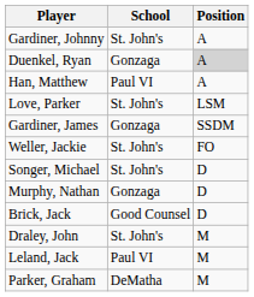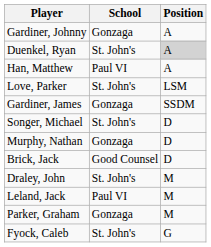 <table class="wikitable sortable">
 <tr>
 <th>Player</th>
 <th>School</th>
 <th>Position</th>
 </tr>
 <tr>
 <td>Gardiner, Johnny</td>
-<td>St. John's</td>
+<td>Gonzaga</td>
 <td>A</td>
 </tr>
 <tr>
 <td>Duenkel, Ryan</td>
-<td>Gonzaga</td>
+<td>St. John's</td>
 <td style="background: lightgrey;">A</td>
 </tr>
 <tr>
 <td>Han, Matthew</td>
 <td>Paul VI</td>
 <td>A</td>
 </tr>
 <tr>
 <td>Love, Parker</td>
 <td>St. John's</td>
 <td>LSM</td>
 </tr>
 <tr>
 <td>Gardiner, James</td>
 <td>Gonzaga</td>
 <td>SSDM</td>
-</tr>
-<tr>
-<td>Weller, Jackie</td>
-<td>St. John's</td>
-<td>FO</td>
 </tr>
 <tr>
 <td>Songer, Michael</td>
 <td>St. John's</td>
 <td>D</td>
 </tr>
 <tr>
 <td>Murphy, Nathan</td>
 <td>Gonzaga</td>
 <td>D</td>
 </tr>
 <tr>
 <td>Brick, Jack</td>
 <td>Good Counsel</td>
 <td>D</td>
 </tr>
 <tr>
 <td>Draley, John</td>
 <td>St. John's</td>
 <td>M</td>
 </tr>
 <tr>
 <td>Leland, Jack</td>
 <td>Paul VI</td>
 <td>M</td>
 </tr>
 <tr>
 <td>Parker, Graham</td>
-<td>DeMatha</td>
+<td>Gonzaga</td>
 <td>M</td>
 </tr>
+<tr>
+<td>Fyock, Caleb</td>
+<td>St. John's</td>
+<td>G</td>
+</tr>
 </table>
